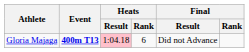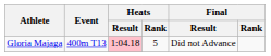 <table class=wikitable style="font-size:90%">
 <tr>
 <th rowspan="2">Athlete</th>
 <th rowspan="2">Event</th>
 <th colspan="2">Heats</th>
 <th colspan="2">Final</th>
 </tr>
 <tr>
 <th>Result</th>
 <th>Rank</th>
 <th>Result</th>
 <th>Rank</th>
 </tr>
 <tr align=center>
 <td align=left><a href='#'>Gloria Majaga</a></td>
-<td align=left><strong><a href='#'>400m T13</a></strong></td>
+<td align=left><a href='#'>400m T13</a></td>
 <td style="background: pink;">1:04.18</td>
-<td>6</td>
+<td>5</td>
 <td>Did not Advance</td>
 </tr>
 </table>
